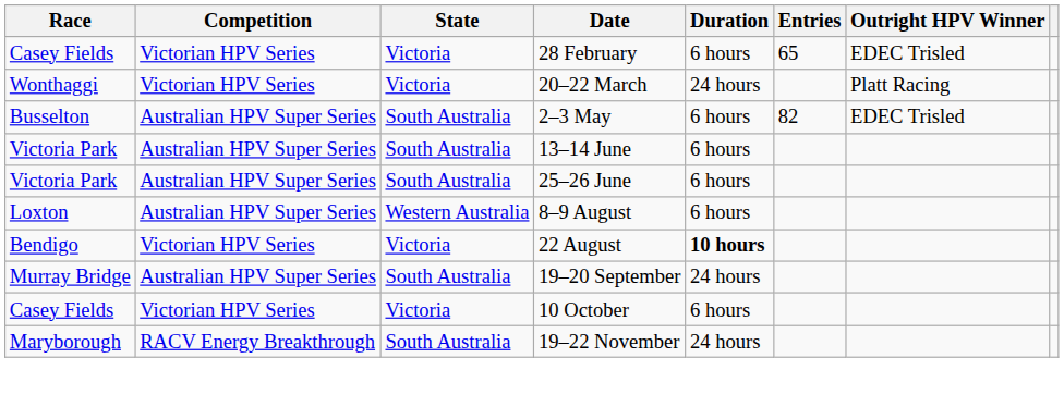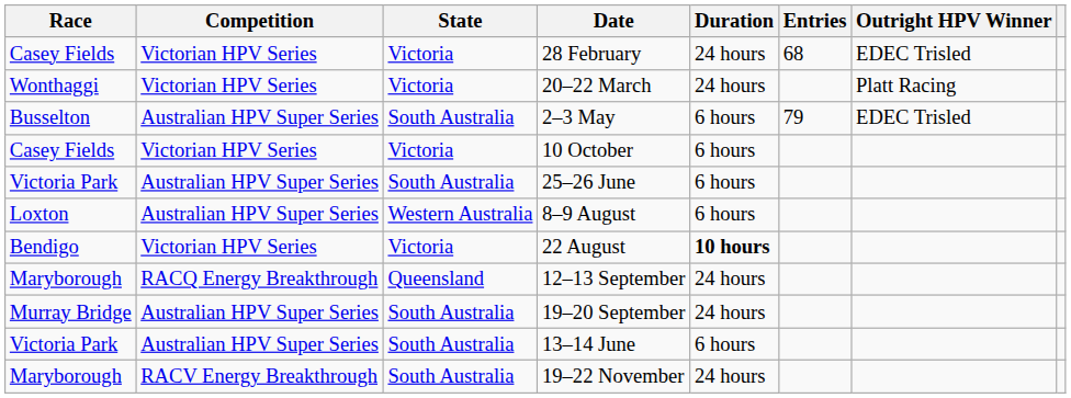 <table class="wikitable">
 <tr>
 <th>Race</th>
 <th>Competition</th>
 <th>State</th>
 <th>Date</th>
 <th>Duration</th>
 <th>Entries</th>
 <th>Outright HPV Winner</th>
 <th></th>
 </tr>
 <tr>
 <td><a href='#'>Casey Fields</a></td>
 <td><a href='#'>Victorian HPV Series</a></td>
 <td> <a href='#'>Victoria</a></td>
 <td>28 February</td>
-<td>6 hours</td>
-<td>65</td>
+<td>24 hours</td>
+<td>68</td>
 <td>EDEC Trisled</td>
 <td></td>
 </tr>
 <tr>
 <td><a href='#'>Wonthaggi</a></td>
 <td><a href='#'>Victorian HPV Series</a></td>
 <td> <a href='#'>Victoria</a></td>
 <td>20–22 March</td>
 <td>24 hours</td>
 <td></td>
 <td>Platt Racing</td>
 <td></td>
 </tr>
 <tr>
 <td><a href='#'>Busselton</a></td>
 <td><a href='#'>Australian HPV Super Series</a></td>
 <td> <a href='#'>South Australia</a></td>
 <td>2–3 May</td>
 <td>6 hours</td>
-<td>82</td>
+<td>79</td>
 <td>EDEC Trisled</td>
 <td></td>
 </tr>
 <tr>
-<td><a href='#'>Victoria Park</a></td>
-<td><a href='#'>Australian HPV Super Series</a></td>
-<td> <a href='#'>South Australia</a></td>
-<td>13–14 June</td>
+<td><a href='#'>Casey Fields</a></td>
+<td><a href='#'>Victorian HPV Series</a></td>
+<td> <a href='#'>Victoria</a></td>
+<td>10 October</td>
 <td>6 hours</td>
 <td></td>
 <td></td>
 <td></td>
 </tr>
 <tr>
 <td><a href='#'>Victoria Park</a></td>
 <td><a href='#'>Australian HPV Super Series</a></td>
 <td> <a href='#'>South Australia</a></td>
 <td>25–26 June</td>
 <td>6 hours</td>
 <td></td>
 <td></td>
 <td></td>
 </tr>
 <tr>
 <td><a href='#'>Loxton</a></td>
 <td><a href='#'>Australian HPV Super Series</a></td>
 <td> <a href='#'>Western Australia</a></td>
 <td>8–9 August</td>
 <td>6 hours</td>
 <td></td>
 <td></td>
 <td></td>
 </tr>
 <tr>
 <td><a href='#'>Bendigo</a></td>
 <td><a href='#'>Victorian HPV Series</a></td>
 <td> <a href='#'>Victoria</a></td>
 <td>22 August</td>
 <td><strong>10 hours</strong></td>
 <td></td>
 <td></td>
 <td></td>
 </tr>
 <tr>
+<td><a href='#'>Maryborough</a></td>
+<td><a href='#'>RACQ Energy Breakthrough</a></td>
+<td> <a href='#'>Queensland</a></td>
+<td>12–13 September</td>
+<td>24 hours</td>
+<td></td>
+<td></td>
+<td></td>
+</tr>
+<tr>
 <td><a href='#'>Murray Bridge</a></td>
 <td><a href='#'>Australian HPV Super Series</a></td>
 <td> <a href='#'>South Australia</a></td>
 <td>19–20 September</td>
 <td>24 hours</td>
 <td></td>
 <td></td>
 <td></td>
 </tr>
 <tr>
-<td><a href='#'>Casey Fields</a></td>
-<td><a href='#'>Victorian HPV Series</a></td>
-<td> <a href='#'>Victoria</a></td>
-<td>10 October</td>
+<td><a href='#'>Victoria Park</a></td>
+<td><a href='#'>Australian HPV Super Series</a></td>
+<td> <a href='#'>South Australia</a></td>
+<td>13–14 June</td>
 <td>6 hours</td>
 <td></td>
 <td></td>
 <td></td>
 </tr>
 <tr>
 <td><a href='#'>Maryborough</a></td>
 <td><a href='#'>RACV Energy Breakthrough</a></td>
 <td> <a href='#'>South Australia</a></td>
 <td>19–22 November</td>
 <td>24 hours</td>
 <td></td>
 <td></td>
 <td></td>
 </tr>
 </table>
